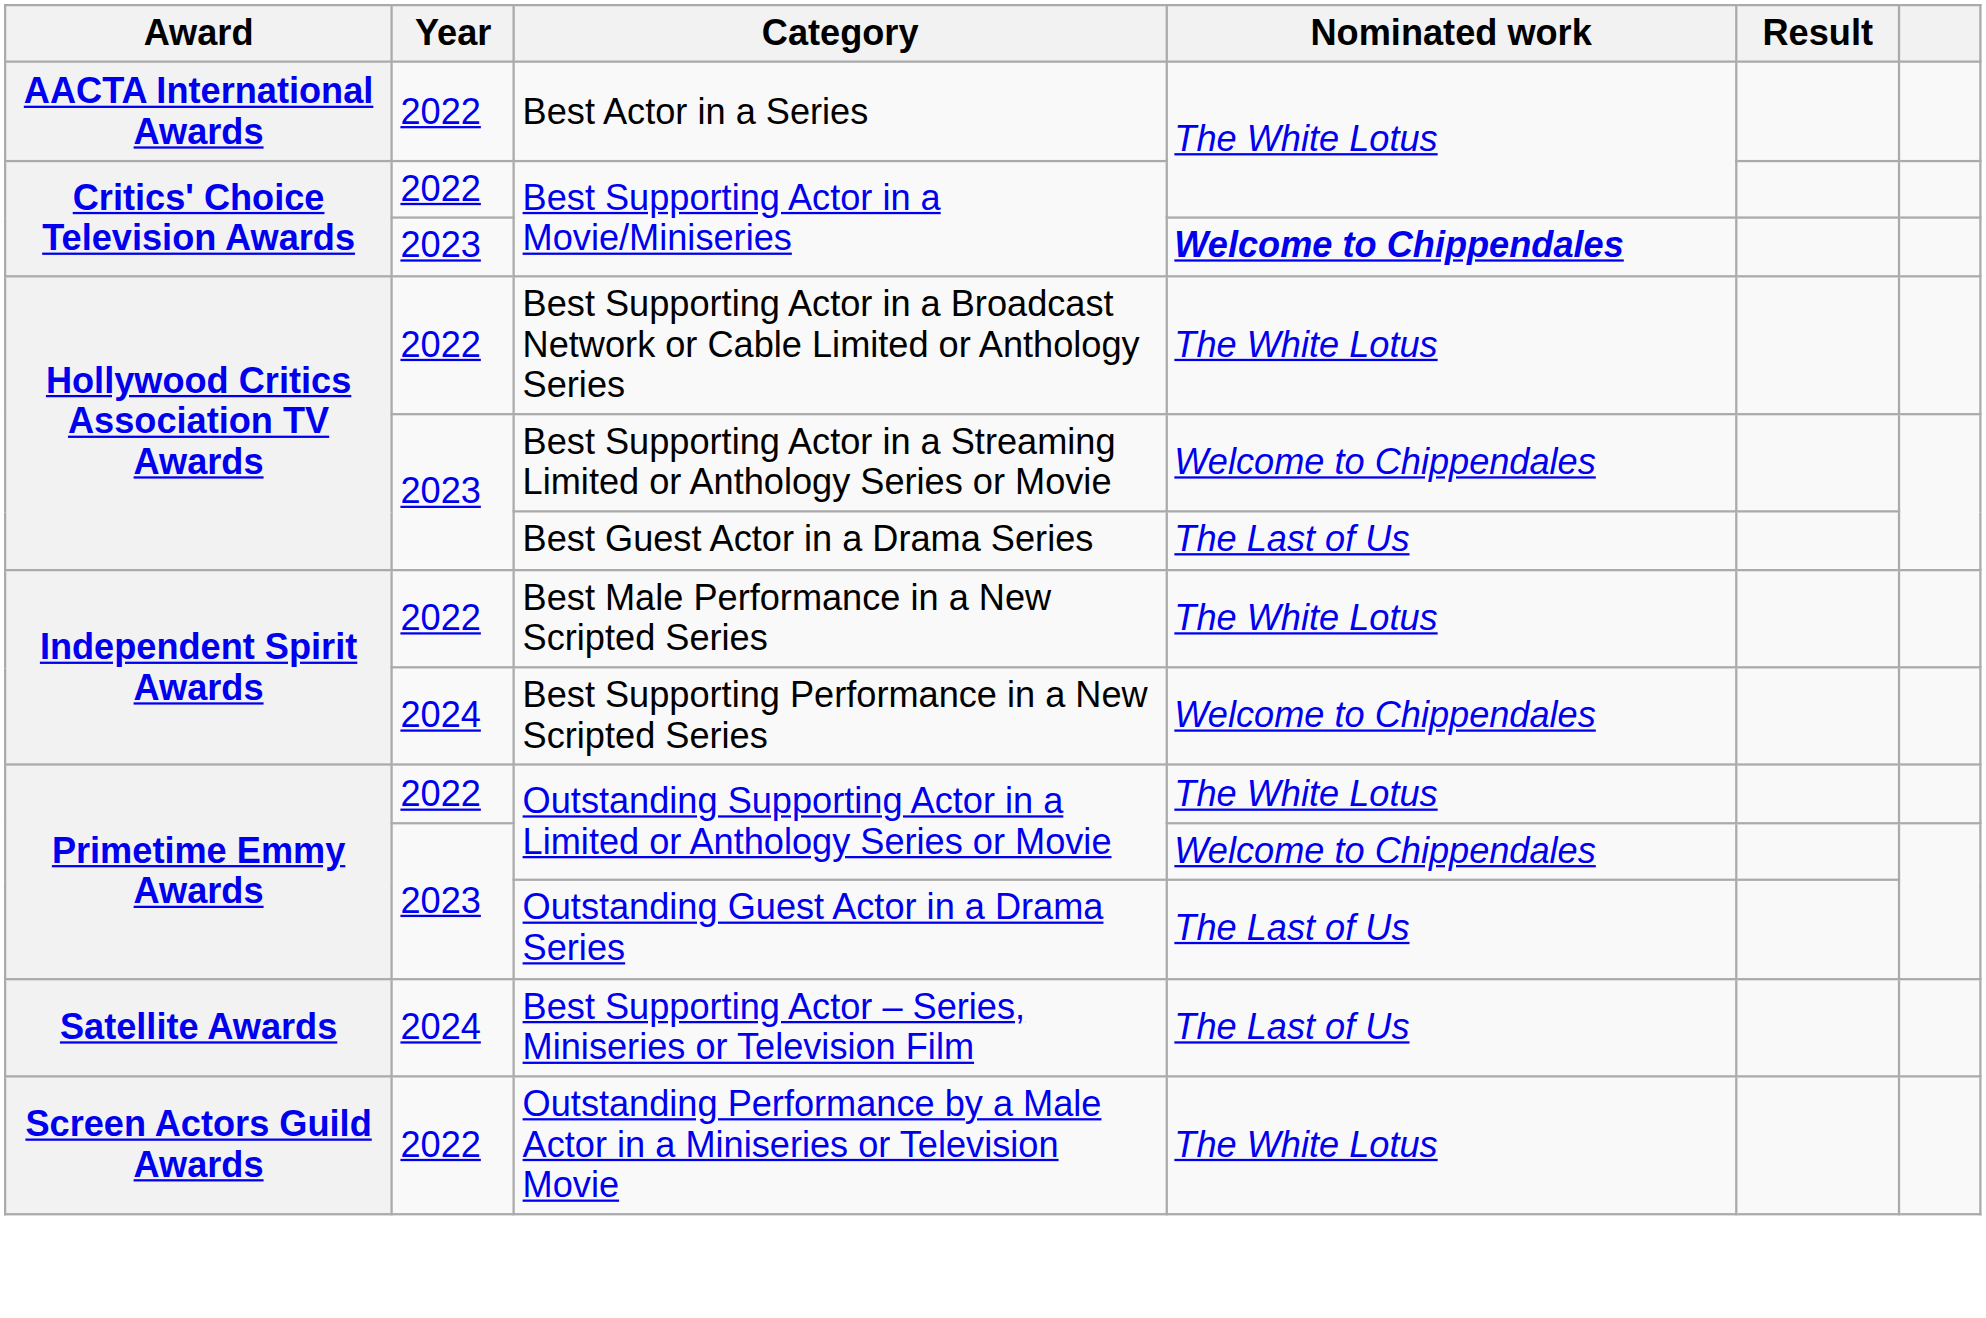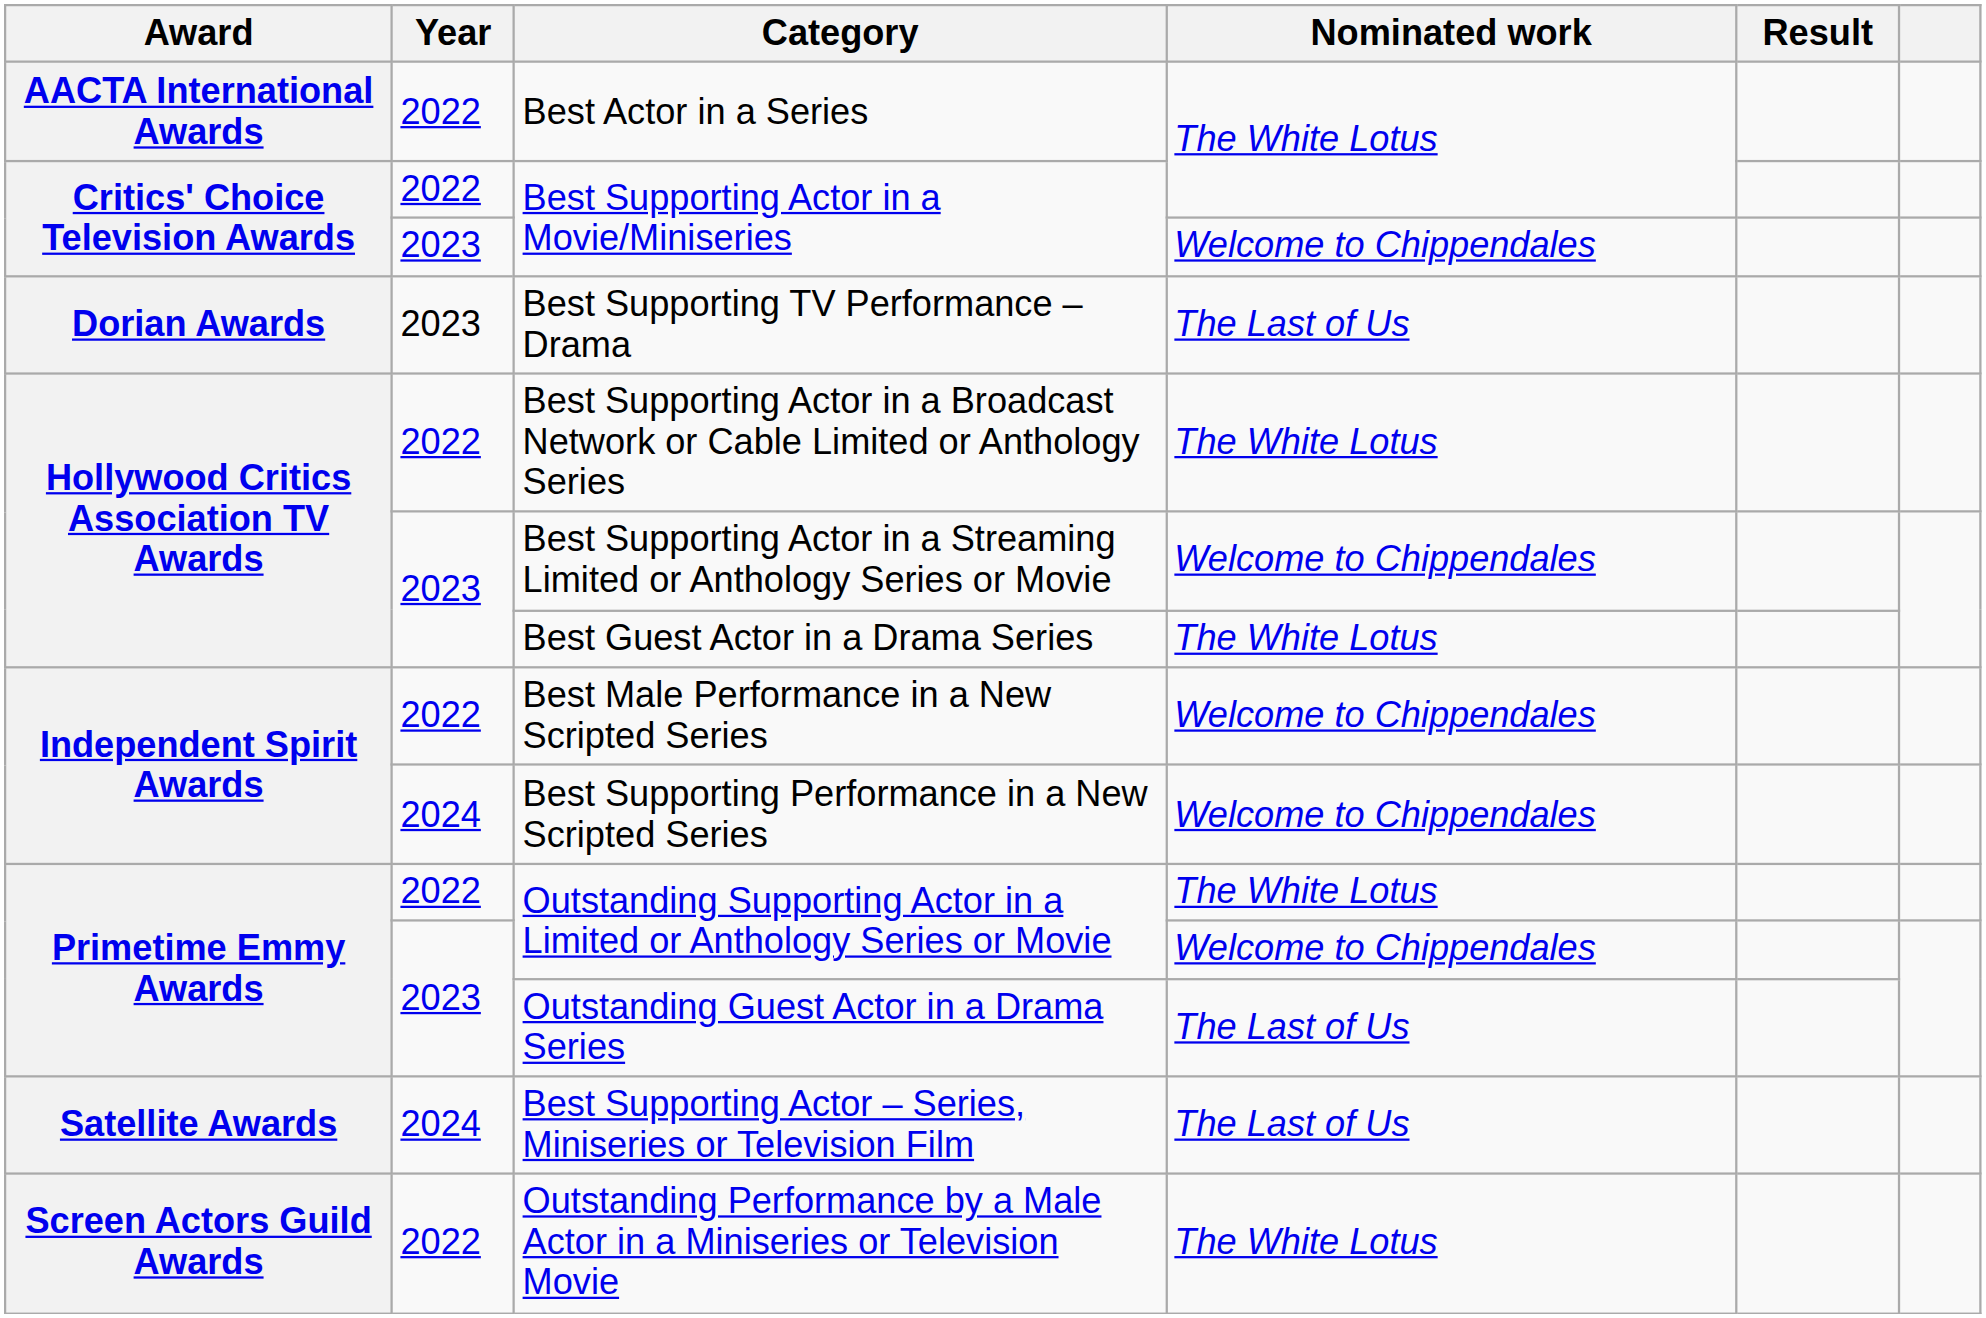 <table class="wikitable sortable plainrowheaders" style="width:99%;">
 <tr>
 <th scope="col" style="width:19%;">Award</th>
 <th scope="col" style="width:6%;">Year</th>
 <th scope="col" style="width:32%;">Category</th>
 <th scope="col" style="width:28%;">Nominated work</th>
 <th scope="col" style="width:8%;">Result</th>
 <th scope="col" style="width:4%;" class="unsortable"></th>
 </tr>
 <tr>
 <th scope="row"><a href='#'>AACTA International Awards</a></th>
 <td><a href='#'>2022</a></td>
 <td>Best Actor in a Series</td>
 <td rowspan="2"><em><a href='#'>The White Lotus</a></em></td>
 <td></td>
 <td style="text-align:center;"></td>
 </tr>
 <tr>
 <th scope="row" rowspan="2"><a href='#'>Critics' Choice Television Awards</a></th>
 <td><a href='#'>2022</a></td>
 <td rowspan="2"><a href='#'>Best Supporting Actor in a Movie/Miniseries</a></td>
 <td></td>
 <td style="text-align:center;"></td>
 </tr>
 <tr>
 <td><a href='#'>2023</a></td>
-<td><strong><em><a href='#'>Welcome to Chippendales</a></em></strong></td>
+<td><em><a href='#'>Welcome to Chippendales</a></em></td>
+<td></td>
+<td style="text-align:center;"></td>
+</tr>
+<tr>
+<th scope="row"><a href='#'>Dorian Awards</a></th>
+<td>2023</td>
+<td>Best Supporting TV Performance – Drama</td>
+<td><em><a href='#'>The Last of Us</a></em></td>
 <td></td>
 <td style="text-align:center;"></td>
 </tr>
 <tr>
 <th scope="row" rowspan="3"><a href='#'>Hollywood Critics Association TV Awards</a></th>
 <td><a href='#'>2022</a></td>
 <td>Best Supporting Actor in a Broadcast Network or Cable Limited or Anthology Series</td>
 <td><em><a href='#'>The White Lotus</a></em></td>
 <td></td>
 <td style="text-align:center;"></td>
 </tr>
 <tr>
 <td rowspan="2"><a href='#'>2023</a></td>
 <td>Best Supporting Actor in a Streaming Limited or Anthology Series or Movie</td>
 <td><em><a href='#'>Welcome to Chippendales</a></em></td>
 <td></td>
 <td style="text-align:center;" rowspan="2"></td>
 </tr>
 <tr>
 <td>Best Guest Actor in a Drama Series</td>
-<td><em><a href='#'>The Last of Us</a></em></td>
+<td><em><a href='#'>The White Lotus</a></em></td>
 <td></td>
 </tr>
 <tr>
 <th scope="row" rowspan="2"><a href='#'>Independent Spirit Awards</a></th>
 <td><a href='#'>2022</a></td>
 <td>Best Male Performance in a New Scripted Series</td>
-<td><em><a href='#'>The White Lotus</a></em></td>
+<td><em><a href='#'>Welcome to Chippendales</a></em></td>
 <td></td>
 <td style="text-align:center;"></td>
 </tr>
 <tr>
 <td><a href='#'>2024</a></td>
 <td>Best Supporting Performance in a New Scripted Series</td>
 <td><em><a href='#'>Welcome to Chippendales</a></em></td>
 <td></td>
 <td style="text-align:center;"></td>
 </tr>
 <tr>
 <th scope="row" rowspan="3"><a href='#'>Primetime Emmy Awards</a></th>
 <td><a href='#'>2022</a></td>
 <td rowspan="2"><a href='#'>Outstanding Supporting Actor in a Limited or Anthology Series or Movie</a></td>
 <td><em><a href='#'>The White Lotus</a></em></td>
 <td></td>
 <td style="text-align:center;"></td>
 </tr>
 <tr>
 <td rowspan="2"><a href='#'>2023</a></td>
 <td><em><a href='#'>Welcome to Chippendales</a></em></td>
 <td></td>
 <td rowspan="2" style="text-align:center;"></td>
 </tr>
 <tr>
 <td><a href='#'>Outstanding Guest Actor in a Drama Series</a></td>
 <td><em><a href='#'>The Last of Us</a></em></td>
 <td></td>
 </tr>
 <tr>
 <th scope="row"><a href='#'>Satellite Awards</a></th>
 <td><a href='#'>2024</a></td>
 <td><a href='#'>Best Supporting Actor – Series, Miniseries or Television Film</a></td>
 <td><em><a href='#'>The Last of Us</a></em></td>
 <td></td>
 <td style="text-align:center;"></td>
 </tr>
 <tr>
 <th scope="row"><a href='#'>Screen Actors Guild Awards</a></th>
 <td><a href='#'>2022</a></td>
 <td><a href='#'>Outstanding Performance by a Male Actor in a Miniseries or Television Movie</a></td>
 <td><em><a href='#'>The White Lotus</a></em></td>
 <td></td>
 <td style="text-align:center;"></td>
 </tr>
 </table>
